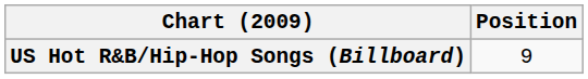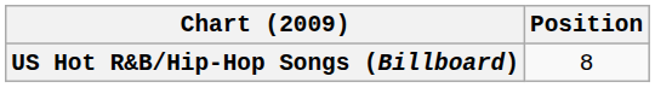 <table class="wikitable plainrowheaders" style="text-align:center">
 <tr>
 <th scope="col">Chart (2009)</th>
 <th scope="col">Position</th>
 </tr>
 <tr>
 <th scope="row">US Hot R&B/Hip-Hop Songs (<em>Billboard</em>)</th>
-<td>9</td>
+<td>8</td>
 </tr>
 </table>
